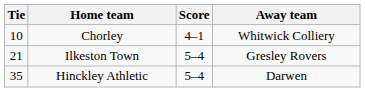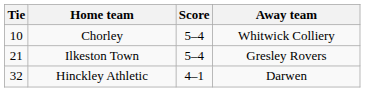 <table class="wikitable" style="text-align:center;">
 <tr>
 <th width=20>Tie</th>
 <th width=175>Home team</th>
 <th width=20>Score</th>
 <th width=175>Away team</th>
 </tr>
 <tr>
 <td>10</td>
 <td>Chorley</td>
-<td>4–1</td>
+<td>5–4</td>
 <td>Whitwick Colliery</td>
 </tr>
 <tr>
 <td>21</td>
 <td>Ilkeston Town</td>
 <td>5–4</td>
 <td>Gresley Rovers</td>
 </tr>
 <tr>
-<td>35</td>
+<td>32</td>
 <td>Hinckley Athletic</td>
-<td>5–4</td>
+<td>4–1</td>
 <td>Darwen</td>
 </tr>
 </table>
